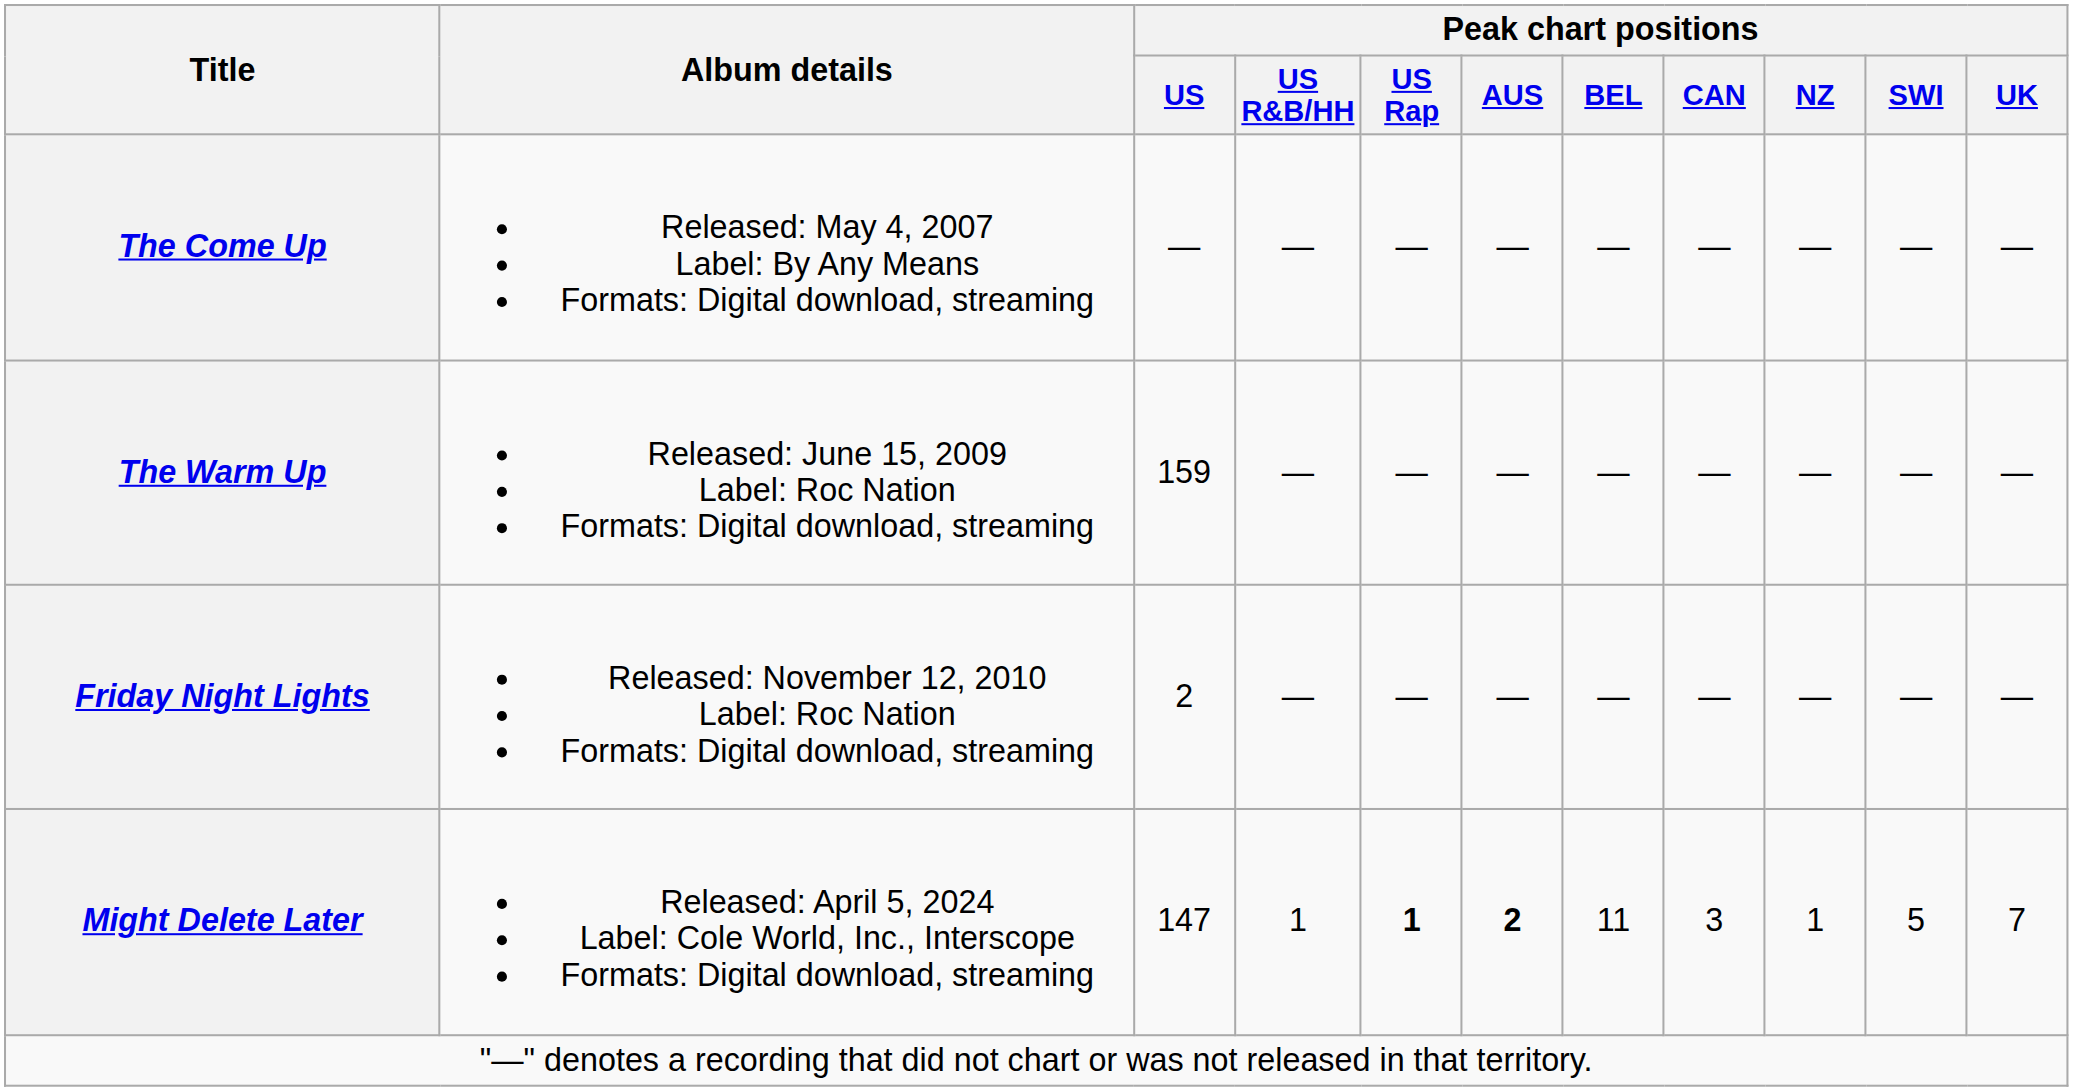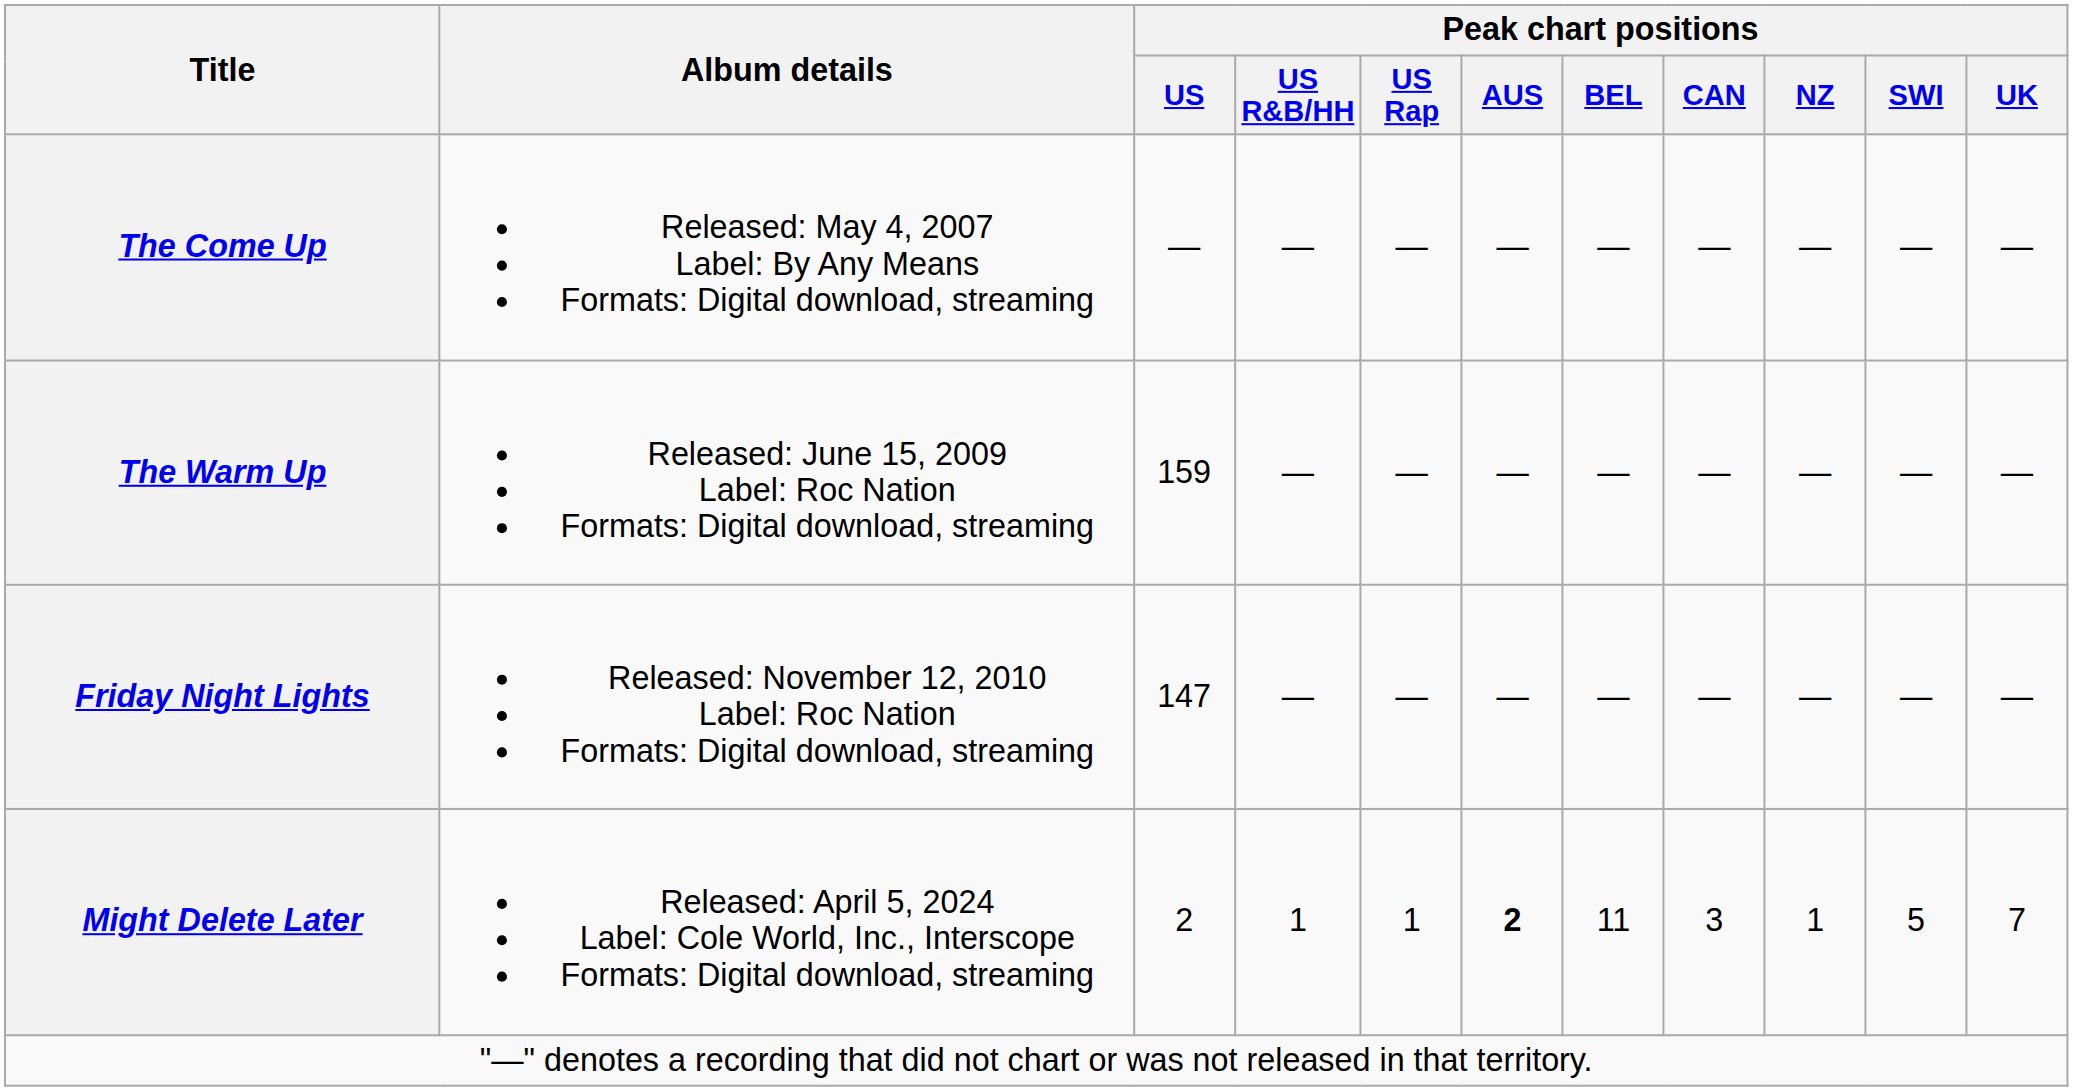 <table class="wikitable plainrowheaders" style="text-align:center;">
 <tr>
 <th scope="col" rowspan="2" style="width:13em;">Title</th>
 <th scope="col" rowspan="2" style="width:21em;">Album details</th>
 <th scope="col" colspan="9">Peak chart positions</th>
 </tr>
 <tr>
 <th scope="col" style="width:3em;font-size:90%;"><a href='#'>US</a><br></th>
 <th scope="col" style="width:3em;font-size:90%;"><a href='#'>US<br>R&B/HH</a><br></th>
 <th scope="col" style="width:3em;font-size:90%;"><a href='#'>US<br>Rap</a><br></th>
 <th scope="col" style="width:3em;font-size:90%;"><a href='#'>AUS</a><br></th>
 <th scope="col" style="width:3em;font-size:90%;"><a href='#'>BEL</a><br></th>
 <th scope="col" style="width:3em;font-size:90%;"><a href='#'>CAN</a><br></th>
 <th scope="col" style="width:3em;font-size:90%;"><a href='#'>NZ</a><br></th>
 <th scope="col" style="width:3em;font-size:90%;"><a href='#'>SWI</a><br></th>
 <th scope="col" style="width:3em;font-size:90%;"><a href='#'>UK</a><br></th>
 </tr>
 <tr>
 <th scope="row"><em><a href='#'>The Come Up</a></em></th>
 <td><br><ul><li>Released: May 4, 2007</li><li>Label: By Any Means</li><li>Formats: Digital download, streaming</li></ul></td>
 <td>—</td>
 <td>—</td>
 <td>—</td>
 <td>—</td>
 <td>—</td>
 <td>—</td>
 <td>—</td>
 <td>—</td>
 <td>—</td>
 </tr>
 <tr>
 <th scope="row"><em><a href='#'>The Warm Up</a></em></th>
 <td><br><ul><li>Released: June 15, 2009</li><li>Label: Roc Nation</li><li>Formats: Digital download, streaming</li></ul></td>
 <td>159</td>
 <td>—</td>
 <td>—</td>
 <td>—</td>
 <td>—</td>
 <td>—</td>
 <td>—</td>
 <td>—</td>
 <td>—</td>
 </tr>
 <tr>
 <th scope="row"><em><a href='#'>Friday Night Lights</a></em></th>
 <td><br><ul><li>Released: November 12, 2010</li><li>Label: Roc Nation</li><li>Formats: Digital download, streaming</li></ul></td>
-<td>2</td>
+<td>147<br></td>
 <td>—</td>
 <td>—</td>
 <td>—</td>
 <td>—</td>
 <td>—</td>
 <td>—</td>
 <td>—</td>
 <td>—</td>
 </tr>
 <tr>
 <th scope="row"><em><a href='#'>Might Delete Later</a></em></th>
 <td><br><ul><li>Released: April 5, 2024</li><li>Label: Cole World, Inc., Interscope</li><li>Formats: Digital download, streaming</li></ul></td>
-<td>147<br></td>
+<td>2</td>
 <td>1</td>
-<td><strong>1</strong></td>
+<td>1</td>
 <td><strong>2</strong></td>
 <td>11</td>
 <td>3</td>
 <td>1</td>
 <td>5</td>
 <td>7</td>
 </tr>
 <tr>
 <td colspan="14">"—" denotes a recording that did not chart or was not released in that territory.</td>
 </tr>
 </table>
